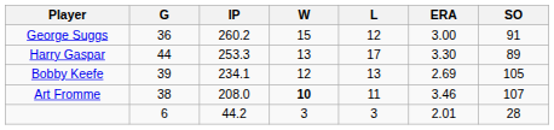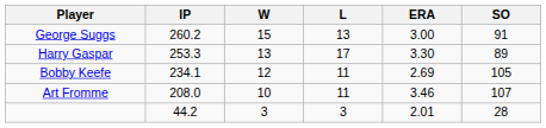 <table class="wikitable sortable">
 <tr>
 <th bgcolor="#DDDDFF" width="16%">Player</th>
-<th bgcolor="#DDDDFF" width="9%">G</th>
 <th bgcolor="#DDDDFF" width="9%">IP</th>
 <th bgcolor="#DDDDFF" width="9%">W</th>
 <th bgcolor="#DDDDFF" width="9%">L</th>
 <th bgcolor="#DDDDFF" width="9%">ERA</th>
 <th bgcolor="#DDDDFF" width="9%">SO</th>
 </tr>
 <tr align="center">
 <td><a href='#'>George Suggs</a></td>
-<td>36</td>
 <td>260.2</td>
 <td>15</td>
-<td>12</td>
+<td>13</td>
 <td>3.00</td>
 <td>91</td>
 </tr>
 <tr align=center>
 <td><a href='#'>Harry Gaspar</a></td>
-<td>44</td>
 <td>253.3</td>
 <td>13</td>
 <td>17</td>
 <td>3.30</td>
 <td>89</td>
 </tr>
 <tr align=center>
 <td><a href='#'>Bobby Keefe</a></td>
-<td>39</td>
 <td>234.1</td>
 <td>12</td>
-<td>13</td>
+<td>11</td>
 <td>2.69</td>
 <td>105</td>
 </tr>
 <tr align=center>
 <td><a href='#'>Art Fromme</a></td>
-<td>38</td>
 <td>208.0</td>
-<td><strong>10</strong></td>
+<td>10</td>
 <td>11</td>
 <td>3.46</td>
 <td>107</td>
 </tr>
 <tr align=center>
 <td></td>
-<td>6</td>
 <td>44.2</td>
 <td>3</td>
 <td>3</td>
 <td>2.01</td>
 <td>28</td>
 </tr>
 </table>
